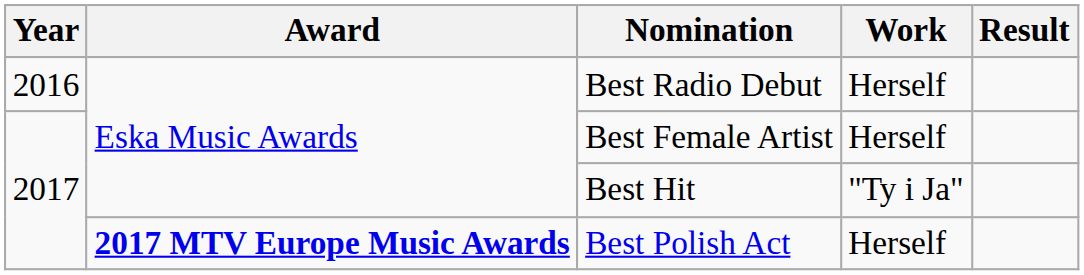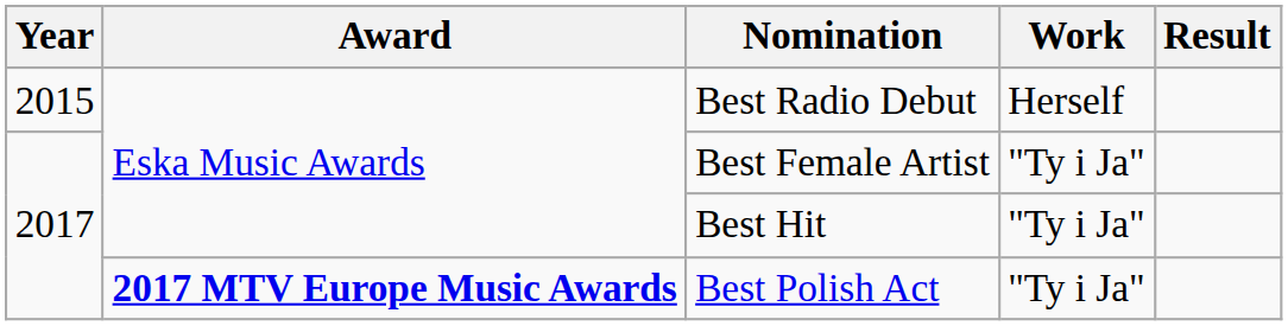 <table class="wikitable">
 <tr>
 <th>Year</th>
 <th>Award</th>
 <th>Nomination</th>
 <th>Work</th>
 <th>Result</th>
 </tr>
 <tr>
-<td style="text-align:center;">2016</td>
+<td style="text-align:center;">2015</td>
 <td rowspan="3"><a href='#'>Eska Music Awards</a></td>
 <td>Best Radio Debut</td>
 <td>Herself</td>
 <td></td>
 </tr>
 <tr>
 <td rowspan="3">2017</td>
 <td>Best Female Artist</td>
-<td>Herself</td>
+<td>"Ty i Ja"</td>
 <td></td>
 </tr>
 <tr>
 <td>Best Hit</td>
 <td>"Ty i Ja"</td>
 <td></td>
 </tr>
 <tr>
 <td><strong><a href='#'>2017 MTV Europe Music Awards</a></strong></td>
 <td><a href='#'>Best Polish Act</a></td>
-<td>Herself</td>
+<td>"Ty i Ja"</td>
 <td></td>
 </tr>
 </table>
